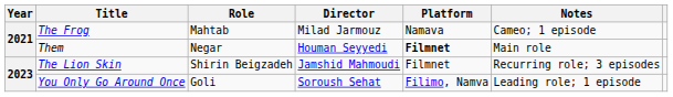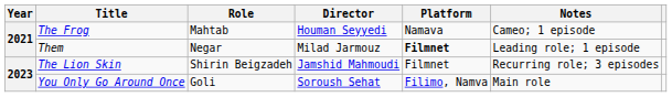 <table class="wikitable plainrowheaders sortable" style="font-size:100%">
 <tr>
 <th scope="col">Year</th>
 <th scope="col">Title</th>
 <th scope="col">Role</th>
 <th scope="col">Director</th>
 <th scope="col">Platform</th>
 <th>Notes</th>
 <th class="unsortable" scope="col"></th>
 </tr>
 <tr>
 <th rowspan="2" scope="row">2021</th>
 <td><em><a href='#'>The Frog</a></em></td>
 <td>Mahtab</td>
-<td>Milad Jarmouz</td>
+<td><a href='#'>Houman Seyyedi</a></td>
 <td>Namava</td>
 <td>Cameo; 1 episode</td>
 <td></td>
 </tr>
 <tr>
 <td><em>Them</em></td>
 <td>Negar</td>
-<td><a href='#'>Houman Seyyedi</a></td>
+<td>Milad Jarmouz</td>
 <td><strong>Filmnet</strong></td>
-<td>Main role</td>
+<td>Leading role; 1 episode</td>
 <td></td>
 </tr>
 <tr>
 <th rowspan="2" scope="row">2023</th>
 <td><em><a href='#'>The Lion Skin</a></em></td>
 <td>Shirin Beigzadeh</td>
 <td><a href='#'>Jamshid Mahmoudi</a></td>
 <td>Filmnet</td>
 <td>Recurring role; 3 episodes</td>
 <td></td>
 </tr>
 <tr>
 <td><em><a href='#'>You Only Go Around Once</a></em></td>
 <td>Goli</td>
 <td><a href='#'>Soroush Sehat</a></td>
 <td><a href='#'>Filimo</a>, Namva</td>
-<td>Leading role; 1 episode</td>
+<td>Main role</td>
 <td></td>
 </tr>
 </table>
